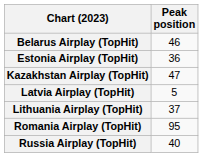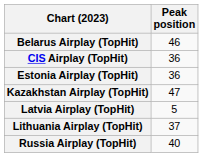 <table class="wikitable sortable plainrowheaders" style="text-align:center">
 <tr>
 <th scope="col">Chart (2023)</th>
 <th scope="col">Peak<br>position</th>
 </tr>
 <tr>
 <th scope="row">Belarus Airplay (TopHit)</th>
 <td>46</td>
+</tr>
+<tr>
+<th scope="row"><a href='#'>CIS</a> Airplay (TopHit)</th>
+<td>36</td>
 </tr>
 <tr>
 <th scope="row">Estonia Airplay (TopHit)</th>
 <td>36</td>
 </tr>
 <tr>
 <th scope="row">Kazakhstan Airplay (TopHit)</th>
 <td>47</td>
 </tr>
 <tr>
 <th scope="row">Latvia Airplay (TopHit)</th>
 <td>5</td>
 </tr>
 <tr>
 <th scope="row">Lithuania Airplay (TopHit)</th>
 <td>37</td>
 </tr>
 <tr>
-<th scope="row">Romania Airplay (TopHit)</th>
-<td>95</td>
-</tr>
-<tr>
 <th scope="row">Russia Airplay (TopHit)</th>
 <td>40</td>
 </tr>
 </table>
